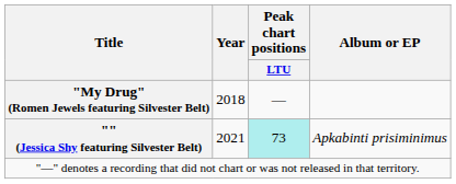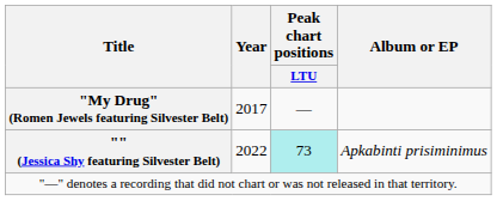 <table class="wikitable plainrowheaders" style="text-align:center;">
 <tr>
 <th scope="col" rowspan="2">Title</th>
 <th scope="col" rowspan="2">Year</th>
 <th scope="col" colspan="1">Peak chart positions</th>
 <th scope="col" rowspan="2">Album or EP</th>
 </tr>
 <tr>
 <th scope="col" style="width:3em;font-size:85%;"><a href='#'>LTU</a><br></th>
 </tr>
 <tr>
 <th scope="row">"My Drug"<br><small>(Romen Jewels featuring Silvester Belt)</small></th>
-<td>2018</td>
+<td>2017</td>
 <td>—</td>
 <td></td>
 </tr>
 <tr>
 <th scope="row">""<br><small>(<a href='#'>Jessica Shy</a> featuring Silvester Belt)</small></th>
-<td>2021</td>
+<td>2022</td>
 <td style="background: paleturquoise;">73</td>
 <td><em>Apkabinti prisiminimus</em></td>
 </tr>
 <tr>
 <td colspan="4" style="font-size:85%">"—" denotes a recording that did not chart or was not released in that territory.</td>
 </tr>
 </table>
